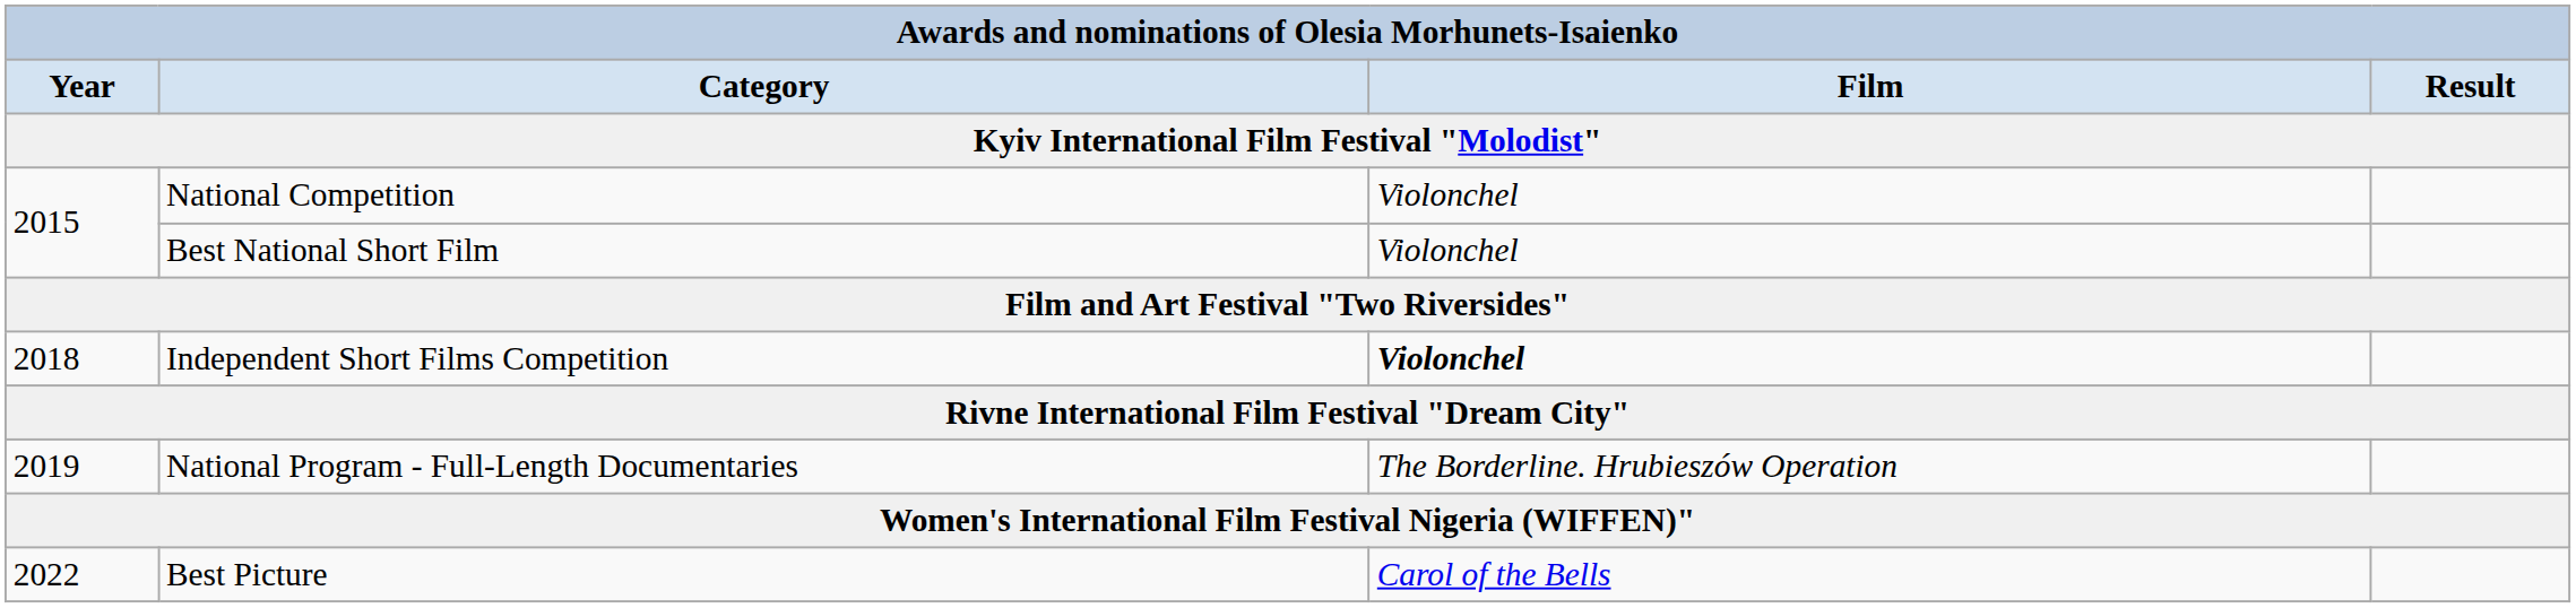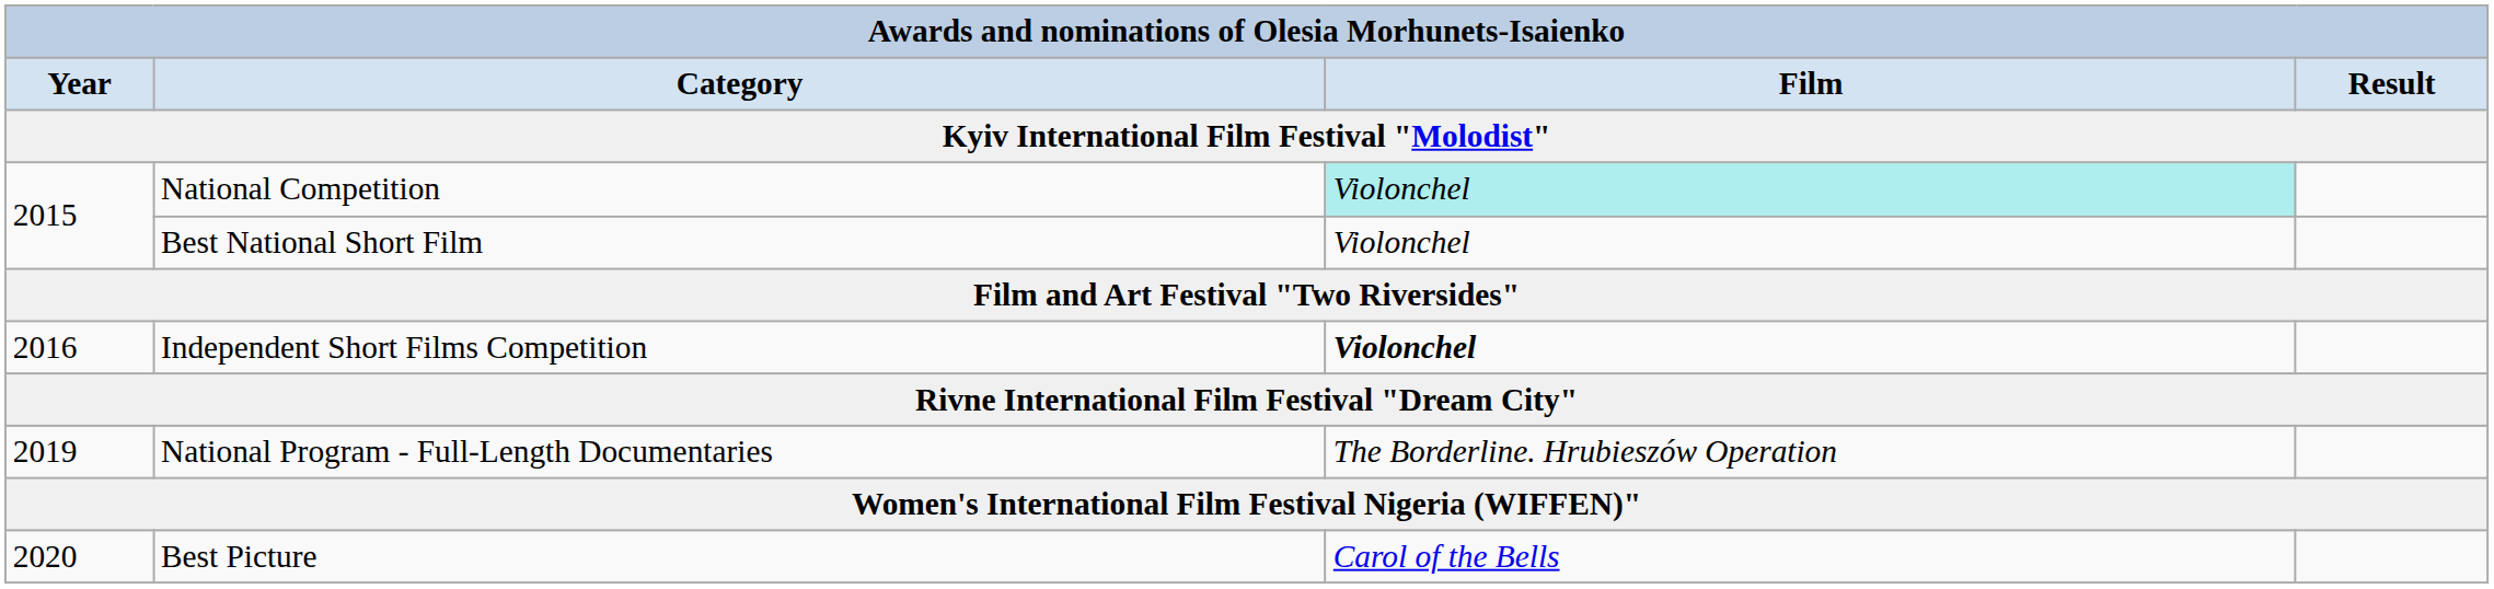 <table class="wikitable" width="75%" style="font-size: 96%;">
 <tr>
 <th colspan=4 style="background:#BCCEE3;">Awards and nominations of Olesia Morhunets-Isaienko</th>
 </tr>
 <tr>
 <th style="background:#D3E3F2;">Year</th>
 <th style="background:#D3E3F2;">Category</th>
 <th style="background:#D3E3F2;">Film</th>
 <th style="background:#D3E3F2;">Result</th>
 </tr>
 <tr>
 <td colspan="8" style="text-align:center; background: #F0F0F0;"><strong>Kyiv International Film Festival "<a href='#'>Molodist</a>"</strong></td>
 </tr>
 <tr>
 <td rowspan=2>2015</td>
 <td rowspan=1>National Competition</td>
-<td rowspan=1><em>Violonchel</em></td>
+<td rowspan=1 style="background: paleturquoise;"><em>Violonchel</em></td>
 <td></td>
 </tr>
 <tr>
 <td rowspan=1>Best National Short Film</td>
 <td rowspan=1><em>Violonchel</em></td>
 <td></td>
 </tr>
 <tr>
 <td colspan="4" style="text-align:center; background: #F0F0F0;"><strong>Film and Art Festival "Two Riversides"</strong></td>
 </tr>
 <tr>
-<td rowspan=1>2018</td>
+<td rowspan=1>2016</td>
 <td rowspan=1>Independent Short Films Competition</td>
 <td rowspan=1><strong><em>Violonchel</em></strong></td>
 <td></td>
 </tr>
 <tr>
 <td colspan="4" style="text-align:center; background: #F0F0F0;"><strong>Rivne International Film Festival "Dream City"</strong></td>
 </tr>
 <tr>
 <td rowspan=1>2019</td>
 <td rowspan=1>National Program - Full-Length Documentaries</td>
 <td rowspan=1><em>The Borderline. Hrubieszów Operation</em></td>
 <td></td>
 </tr>
 <tr>
 <td colspan="4" style="text-align:center; background: #F0F0F0;"><strong>Women's International Film Festival Nigeria (WIFFEN)"</strong></td>
 </tr>
 <tr>
-<td>2022</td>
+<td>2020</td>
 <td>Best Picture</td>
 <td><em><a href='#'>Carol of the Bells</a></em></td>
 <td></td>
 </tr>
 </table>
